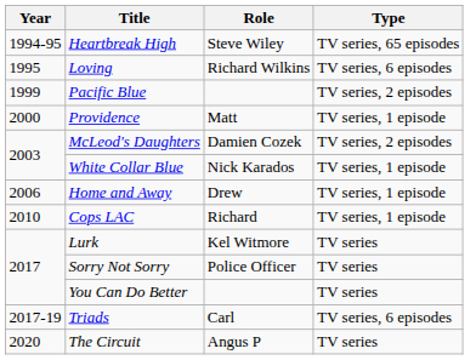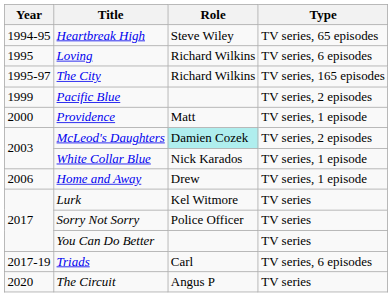 <table class="wikitable sortable">
 <tr>
 <th>Year</th>
 <th>Title</th>
 <th>Role</th>
 <th class="unsortable">Type</th>
 </tr>
 <tr>
 <td>1994-95</td>
 <td><em><a href='#'>Heartbreak High</a></em></td>
 <td>Steve Wiley</td>
 <td>TV series, 65 episodes</td>
 </tr>
 <tr>
 <td>1995</td>
 <td><em><a href='#'>Loving</a></em></td>
 <td>Richard Wilkins</td>
 <td>TV series, 6 episodes</td>
 </tr>
 <tr>
+<td>1995-97</td>
+<td><em><a href='#'>The City</a></em></td>
+<td>Richard Wilkins</td>
+<td>TV series, 165 episodes</td>
+</tr>
+<tr>
 <td>1999</td>
 <td><em><a href='#'>Pacific Blue</a></em></td>
 <td></td>
 <td>TV series, 2 episodes</td>
 </tr>
 <tr>
 <td>2000</td>
 <td><em><a href='#'>Providence</a></em></td>
 <td>Matt</td>
 <td>TV series, 1 episode</td>
 </tr>
 <tr>
 <td rowspan=2>2003</td>
 <td><em><a href='#'>McLeod's Daughters</a></em></td>
-<td>Damien Cozek</td>
+<td style="background: paleturquoise;">Damien Cozek</td>
 <td>TV series, 2 episodes</td>
 </tr>
 <tr>
 <td><em><a href='#'>White Collar Blue</a></em></td>
 <td>Nick Karados</td>
 <td>TV series, 1 episode</td>
 </tr>
 <tr>
 <td>2006</td>
 <td><em><a href='#'>Home and Away</a></em></td>
 <td>Drew</td>
-<td>TV series, 1 episode</td>
-</tr>
-<tr>
-<td>2010</td>
-<td><em><a href='#'>Cops LAC</a></em></td>
-<td>Richard</td>
 <td>TV series, 1 episode</td>
 </tr>
 <tr>
 <td rowspan=3>2017</td>
 <td><em>Lurk</em></td>
 <td>Kel Witmore</td>
 <td>TV series</td>
 </tr>
 <tr>
 <td><em>Sorry Not Sorry</em></td>
 <td>Police Officer</td>
 <td>TV series</td>
 </tr>
 <tr>
 <td><em>You Can Do Better</em></td>
 <td></td>
 <td>TV series</td>
 </tr>
 <tr>
 <td>2017-19</td>
 <td><em><a href='#'>Triads</a></em></td>
 <td>Carl</td>
 <td>TV series, 6 episodes</td>
 </tr>
 <tr>
 <td>2020</td>
 <td><em>The Circuit</em></td>
 <td>Angus P</td>
 <td>TV series</td>
 </tr>
 </table>
